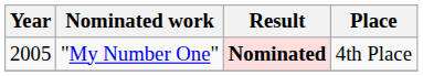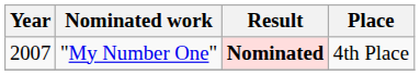 <table class="wikitable">
 <tr>
 <th>Year</th>
 <th>Nominated work</th>
 <th>Result</th>
 <th>Place</th>
 </tr>
 <tr>
-<td>2005</td>
+<td>2007</td>
 <td>"<a href='#'>My Number One</a>"</td>
 <td style="background: #ffdddd"><strong>Nominated</strong></td>
 <td>4th Place</td>
 </tr>
 <tr>
 </tr>
 </table>
